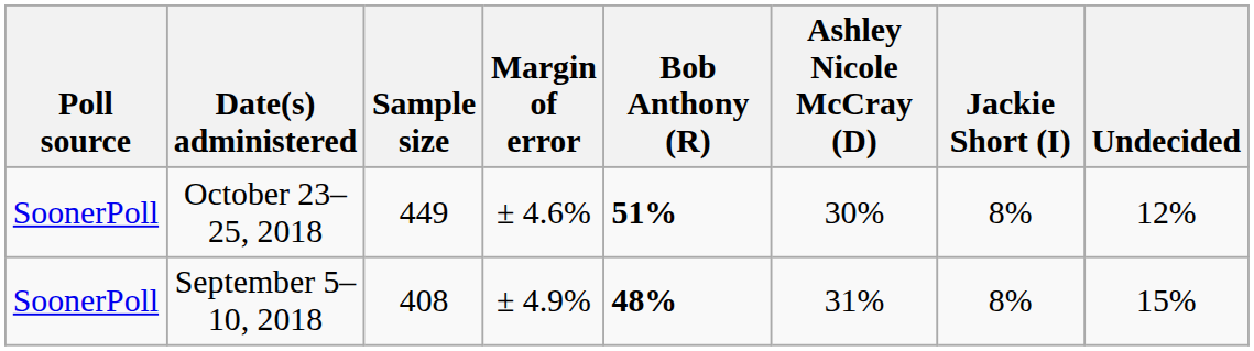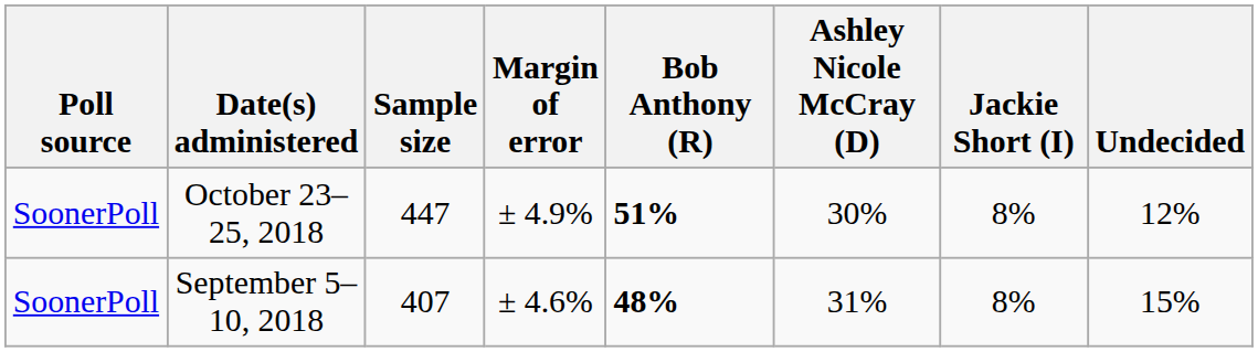 <table class="wikitable">
 <tr valign=bottom>
 <th>Poll source</th>
 <th>Date(s)<br>administered</th>
 <th>Sample<br>size</th>
 <th>Margin<br>of error</th>
 <th style="width:100px;">Bob<br>Anthony (R)</th>
 <th style="width:100px;">Ashley Nicole<br>McCray (D)</th>
 <th style="width:100px;">Jackie<br>Short (I)</th>
 <th>Undecided</th>
 </tr>
 <tr>
 <td><a href='#'>SoonerPoll</a></td>
 <td align=center>October 23–25, 2018</td>
-<td align=center>449</td>
-<td align=center>± 4.6%</td>
+<td align=center>447</td>
+<td align=center>± 4.9%</td>
 <td><strong>51%</strong></td>
 <td align=center>30%</td>
 <td align=center>8%</td>
 <td align=center>12%</td>
 </tr>
 <tr>
 <td><a href='#'>SoonerPoll</a></td>
 <td align=center>September 5–10, 2018</td>
-<td align=center>408</td>
-<td align=center>± 4.9%</td>
+<td align=center>407</td>
+<td align=center>± 4.6%</td>
 <td><strong>48%</strong></td>
 <td align=center>31%</td>
 <td align=center>8%</td>
 <td align=center>15%</td>
 </tr>
 </table>
